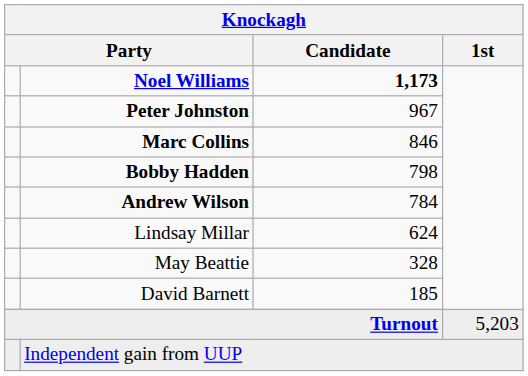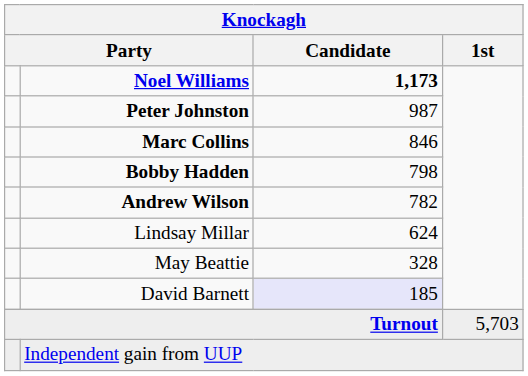 <table class="wikitable">
 <tr>
 <th colspan="4" align="center"><a href='#'>Knockagh</a></th>
 </tr>
 <tr>
 <th colspan="2" align="center" width=200>Party</th>
 <th width=150>Candidate</th>
 <th width=60>1st </th>
 </tr>
 <tr>
 <td></td>
 <td align="right"><strong><a href='#'>Noel Williams</a></strong></td>
 <td align="right"><strong>1,173</strong></td>
 </tr>
 <tr>
 <td></td>
 <td align="right"><strong>Peter Johnston</strong></td>
-<td align="right">967</td>
+<td align="right">987</td>
 </tr>
 <tr>
 <td></td>
 <td align="right"><strong>Marc Collins</strong></td>
 <td align="right">846</td>
 </tr>
 <tr>
 <td></td>
 <td align="right"><strong>Bobby Hadden</strong></td>
 <td align="right">798</td>
 </tr>
 <tr>
 <td></td>
 <td align="right"><strong>Andrew Wilson</strong></td>
-<td align="right">784</td>
+<td align="right">782</td>
 </tr>
 <tr>
 <td></td>
 <td align="right">Lindsay Millar</td>
 <td align="right">624</td>
 </tr>
 <tr>
 <td></td>
 <td align="right">May Beattie</td>
 <td align="right">328</td>
 </tr>
 <tr>
 <td></td>
 <td align="right">David Barnett</td>
-<td align="right">185</td>
+<td align="right" style="background: lavender;">185</td>
 </tr>
 <tr>
 </tr>
 <tr bgcolor="EEEEEE">
 <td colspan=3 align="right"><strong><a href='#'>Turnout</a></strong></td>
-<td align="right">5,203</td>
+<td align="right">5,703</td>
 </tr>
 <tr bgcolor="EEEEEE">
 <td bgcolor=></td>
 <td colspan=4 bgcolor="EEEEEE"><a href='#'>Independent</a> gain from <a href='#'>UUP</a></td>
 </tr>
 </table>
